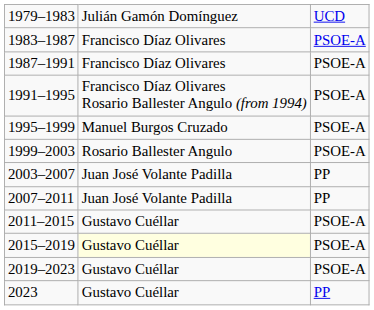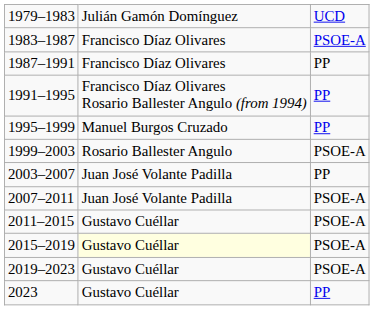 <table class="wikitable" border="1">
 <tr>
 <td>1979–1983</td>
 <td>Julián Gamón Domínguez</td>
 <td><a href='#'>UCD</a></td>
 </tr>
 <tr>
 <td>1983–1987</td>
 <td>Francisco Díaz Olivares</td>
 <td><a href='#'>PSOE-A</a></td>
 </tr>
 <tr>
 <td>1987–1991</td>
 <td>Francisco Díaz Olivares</td>
-<td>PSOE-A</td>
+<td>PP</td>
 </tr>
 <tr>
 <td>1991–1995</td>
 <td>Francisco Díaz Olivares <br> Rosario Ballester Angulo <em>(from 1994)</em></td>
-<td>PSOE-A</td>
+<td><a href='#'>PP</a></td>
 </tr>
 <tr>
 <td>1995–1999</td>
 <td>Manuel Burgos Cruzado</td>
-<td>PSOE-A</td>
+<td><a href='#'>PP</a></td>
 </tr>
 <tr>
 <td>1999–2003</td>
 <td>Rosario Ballester Angulo</td>
 <td>PSOE-A</td>
 </tr>
 <tr>
 <td>2003–2007</td>
 <td>Juan José Volante Padilla</td>
 <td>PP</td>
 </tr>
 <tr>
 <td>2007–2011</td>
 <td>Juan José Volante Padilla</td>
-<td>PP</td>
+<td>PSOE-A</td>
 </tr>
 <tr>
 <td>2011–2015</td>
 <td>Gustavo Cuéllar</td>
 <td>PSOE-A</td>
 </tr>
 <tr>
 <td>2015–2019</td>
 <td style="background: lightyellow;">Gustavo Cuéllar</td>
 <td>PSOE-A</td>
 </tr>
 <tr>
 <td>2019–2023</td>
 <td>Gustavo Cuéllar</td>
 <td>PSOE-A</td>
 </tr>
 <tr>
 <td>2023</td>
 <td>Gustavo Cuéllar</td>
 <td><a href='#'>PP</a></td>
 </tr>
 </table>
